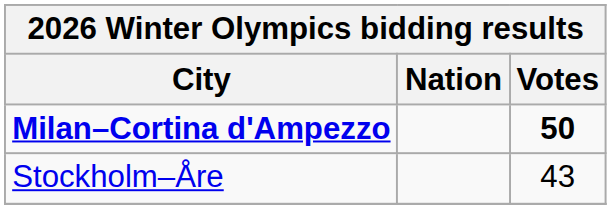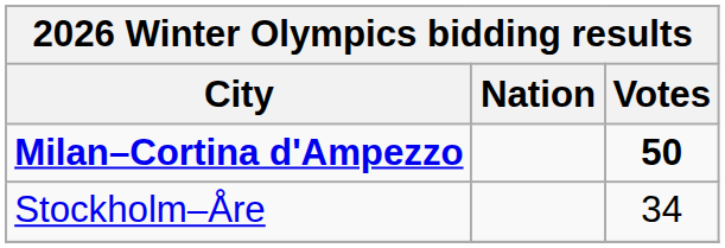 <table class="wikitable">
 <tr>
 <th colspan="3">2026 Winter Olympics bidding results</th>
 </tr>
 <tr>
 <th>City</th>
 <th>Nation</th>
 <th>Votes</th>
 </tr>
 <tr>
 <td><strong><a href='#'>Milan–Cortina d'Ampezzo</a></strong></td>
 <td><strong></strong></td>
 <td align=center><strong>50</strong></td>
 </tr>
 <tr>
 <td><a href='#'>Stockholm–Åre</a></td>
 <td></td>
-<td align=center>43</td>
+<td align=center>34</td>
 </tr>
 <tr>
 </tr>
 </table>
